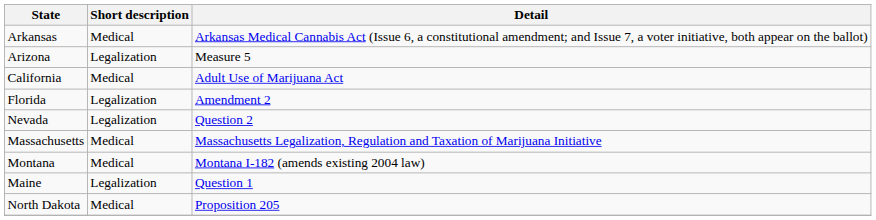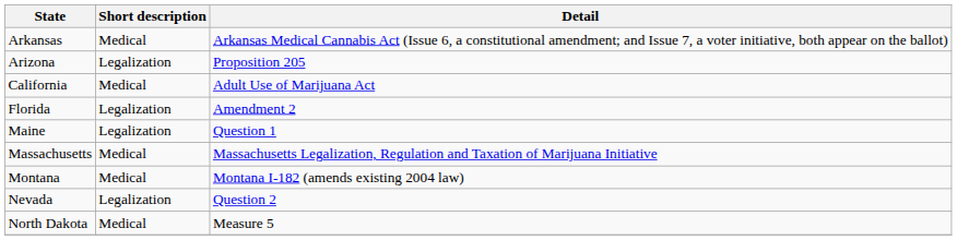 <table class="wikitable sortable">
 <tr>
 <th scope="col">State</th>
 <th scope="col">Short description</th>
 <th scope="col" class="unsortable">Detail</th>
 </tr>
 <tr>
 <td>Arkansas</td>
 <td>Medical</td>
 <td><a href='#'>Arkansas Medical Cannabis Act</a> (Issue 6, a constitutional amendment; and Issue 7, a voter initiative, both appear on the ballot)</td>
 </tr>
 <tr>
 <td>Arizona</td>
 <td>Legalization</td>
-<td>Measure 5</td>
+<td><a href='#'>Proposition 205</a></td>
 </tr>
 <tr>
 <td>California</td>
 <td>Medical</td>
 <td><a href='#'>Adult Use of Marijuana Act</a></td>
 </tr>
 <tr>
 <td>Florida</td>
 <td>Legalization</td>
 <td><a href='#'>Amendment 2</a></td>
 </tr>
 <tr>
-<td>Nevada</td>
+<td>Maine</td>
 <td>Legalization</td>
-<td><a href='#'>Question 2</a></td>
+<td><a href='#'>Question 1</a></td>
 </tr>
 <tr>
 <td>Massachusetts</td>
 <td>Medical</td>
 <td><a href='#'>Massachusetts Legalization, Regulation and Taxation of Marijuana Initiative</a></td>
 </tr>
 <tr>
 <td>Montana</td>
 <td>Medical</td>
 <td><a href='#'>Montana I-182</a> (amends existing 2004 law)</td>
 </tr>
 <tr>
-<td>Maine</td>
+<td>Nevada</td>
 <td>Legalization</td>
-<td><a href='#'>Question 1</a></td>
+<td><a href='#'>Question 2</a></td>
 </tr>
 <tr>
 <td>North Dakota</td>
 <td>Medical</td>
-<td><a href='#'>Proposition 205</a></td>
+<td>Measure 5</td>
 </tr>
 <tr>
 </tr>
 </table>
